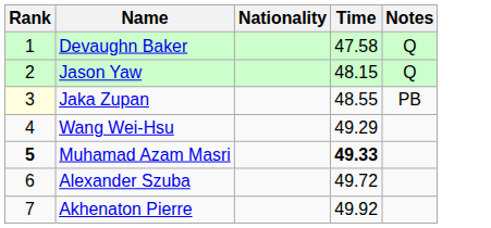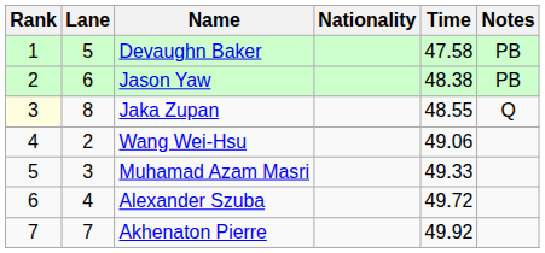 <table class="wikitable sortable" style="text-align:center">
 <tr>
 <th>Rank</th>
+<th>Lane</th>
 <th>Name</th>
 <th>Nationality</th>
 <th>Time</th>
 <th>Notes</th>
 </tr>
 <tr bgcolor=ccffcc>
 <td>1</td>
+<td>5</td>
 <td align=left><a href='#'>Devaughn Baker</a></td>
 <td align=left></td>
 <td>47.58</td>
-<td>Q</td>
+<td>PB</td>
 </tr>
 <tr bgcolor=ccffcc>
 <td>2</td>
+<td>6</td>
 <td align=left><a href='#'>Jason Yaw</a></td>
 <td align=left></td>
-<td>48.15</td>
+<td>48.38</td>
+<td>PB</td>
+</tr>
+<tr>
+<td style="background: lightyellow;">3</td>
+<td>8</td>
+<td align=left><a href='#'>Jaka Zupan</a></td>
+<td align=left></td>
+<td>48.55</td>
 <td>Q</td>
 </tr>
 <tr>
-<td style="background: lightyellow;">3</td>
-<td align=left><a href='#'>Jaka Zupan</a></td>
-<td align=left></td>
-<td>48.55</td>
-<td>PB</td>
-</tr>
-<tr>
 <td>4</td>
+<td>2</td>
 <td align=left><a href='#'>Wang Wei-Hsu</a></td>
 <td align=left></td>
-<td>49.29</td>
+<td>49.06</td>
 <td></td>
 </tr>
 <tr>
-<td><strong>5</strong></td>
+<td>5</td>
+<td>3</td>
 <td align=left><a href='#'>Muhamad Azam Masri</a></td>
 <td align=left></td>
-<td><strong>49.33</strong></td>
+<td>49.33</td>
 <td></td>
 </tr>
 <tr>
 <td>6</td>
+<td>4</td>
 <td align=left><a href='#'>Alexander Szuba</a></td>
 <td align=left></td>
 <td>49.72</td>
 <td></td>
 </tr>
 <tr>
 <td>7</td>
+<td>7</td>
 <td align=left><a href='#'>Akhenaton Pierre</a></td>
 <td align=left></td>
 <td>49.92</td>
 <td></td>
 </tr>
 </table>
